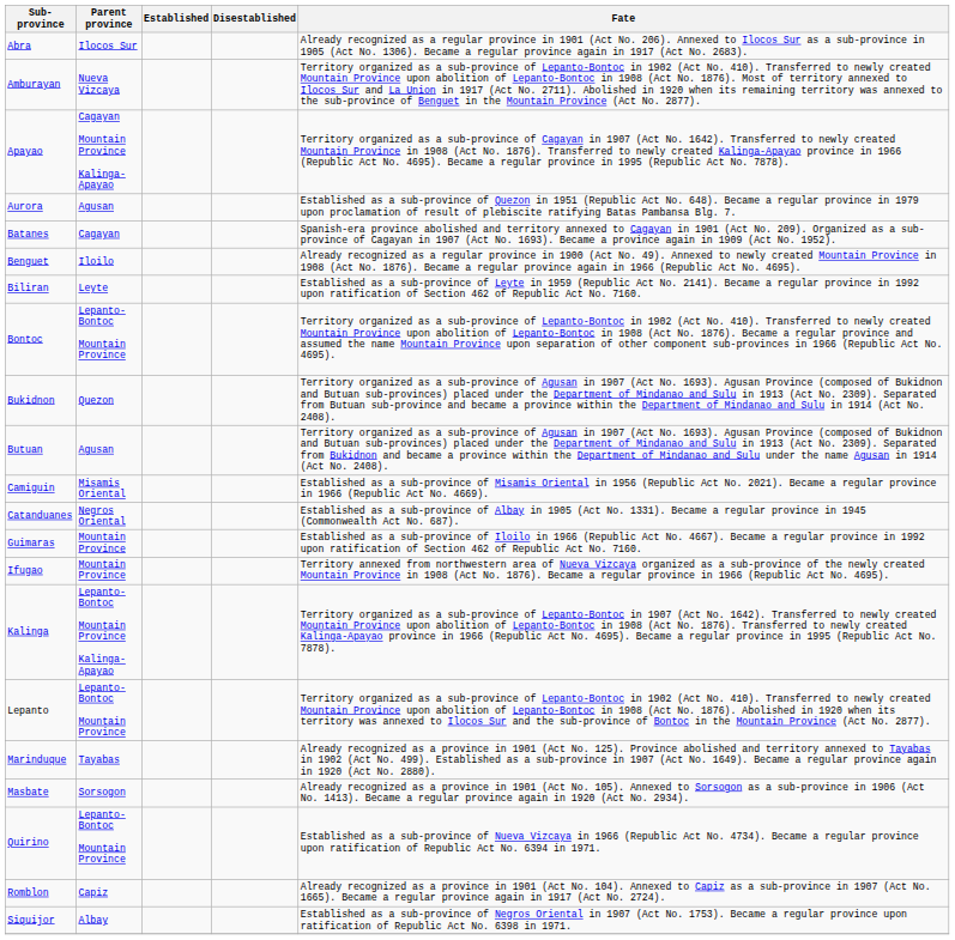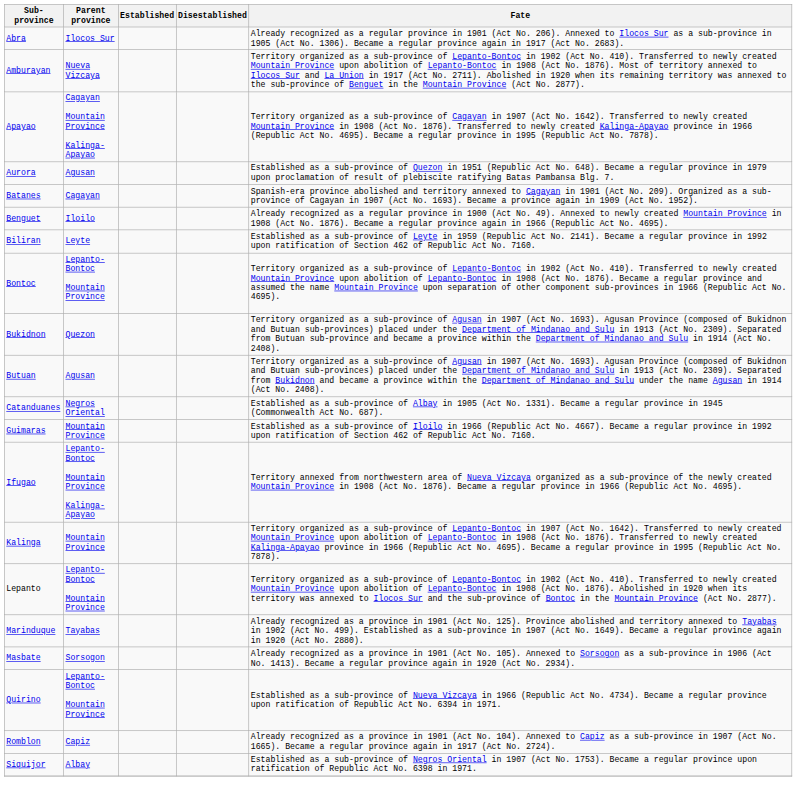 <table class="wikitable sortable plainrowheaders">
 <tr>
 <th>Sub-province</th>
 <th>Parent province</th>
 <th>Established</th>
 <th>Disestablished</th>
 <th>Fate</th>
 </tr>
 <tr>
 <td><a href='#'>Abra</a></td>
 <td><a href='#'>Ilocos Sur</a></td>
 <td></td>
 <td></td>
 <td>Already recognized as a regular province in 1901 (Act No. 206). Annexed to <a href='#'>Ilocos Sur</a> as a sub-province in 1905 (Act No. 1306). Became a regular province again in 1917 (Act No. 2683).</td>
 </tr>
 <tr>
 <td><a href='#'>Amburayan</a></td>
 <td><a href='#'>Nueva Vizcaya</a></td>
 <td></td>
 <td></td>
 <td>Territory organized as a sub-province of <a href='#'>Lepanto-Bontoc</a> in 1902 (Act No. 410). Transferred to newly created <a href='#'>Mountain Province</a> upon abolition of <a href='#'>Lepanto-Bontoc</a> in 1908 (Act No. 1876). Most of territory annexed to <a href='#'>Ilocos Sur</a> and <a href='#'>La Union</a> in 1917 (Act No. 2711). Abolished in 1920 when its remaining territory was annexed to the sub-province of <a href='#'>Benguet</a> in the <a href='#'>Mountain Province</a> (Act No. 2877).</td>
 </tr>
 <tr>
 <td><a href='#'>Apayao</a></td>
 <td><a href='#'>Cagayan</a><small><br></small><br><a href='#'>Mountain Province</a><br><small></small><br><a href='#'>Kalinga-Apayao</a><small><br></small></td>
 <td></td>
 <td></td>
 <td>Territory organized as a sub-province of <a href='#'>Cagayan</a> in 1907 (Act No. 1642). Transferred to newly created <a href='#'>Mountain Province</a> in 1908 (Act No. 1876). Transferred to newly created <a href='#'>Kalinga-Apayao</a> province in 1966 (Republic Act No. 4695). Became a regular province in 1995 (Republic Act No. 7878).</td>
 </tr>
 <tr>
 <td><a href='#'>Aurora</a></td>
 <td><a href='#'>Agusan</a></td>
 <td></td>
 <td></td>
 <td>Established as a sub-province of <a href='#'>Quezon</a> in 1951 (Republic Act No. 648). Became a regular province in 1979 upon proclamation of result of plebiscite ratifying Batas Pambansa Blg. 7.</td>
 </tr>
 <tr>
 <td><a href='#'>Batanes</a></td>
 <td><a href='#'>Cagayan</a></td>
 <td></td>
 <td></td>
 <td>Spanish-era province abolished and territory annexed to <a href='#'>Cagayan</a> in 1901 (Act No. 209). Organized as a sub-province of Cagayan in 1907 (Act No. 1693). Became a province again in 1909 (Act No. 1952).</td>
 </tr>
 <tr>
 <td><a href='#'>Benguet</a></td>
 <td><a href='#'>Iloilo</a></td>
 <td></td>
 <td></td>
 <td>Already recognized as a regular province in 1900 (Act No. 49). Annexed to newly created <a href='#'>Mountain Province</a> in 1908 (Act No. 1876). Became a regular province again in 1966 (Republic Act No. 4695).</td>
 </tr>
 <tr>
 <td><a href='#'>Biliran</a></td>
 <td><a href='#'>Leyte</a></td>
 <td></td>
 <td></td>
 <td>Established as a sub-province of <a href='#'>Leyte</a> in 1959 (Republic Act No. 2141). Became a regular province in 1992 upon ratification of Section 462 of Republic Act No. 7160.</td>
 </tr>
 <tr>
 <td><a href='#'>Bontoc</a></td>
 <td><a href='#'>Lepanto-Bontoc</a><small><br></small><br><a href='#'>Mountain Province</a><small><br></small><br></td>
 <td></td>
 <td></td>
 <td>Territory organized as a sub-province of <a href='#'>Lepanto-Bontoc</a> in 1902 (Act No. 410). Transferred to newly created <a href='#'>Mountain Province</a> upon abolition of <a href='#'>Lepanto-Bontoc</a> in 1908 (Act No. 1876). Became a regular province and assumed the name <a href='#'>Mountain Province</a> upon separation of other component sub-provinces in 1966 (Republic Act No. 4695).</td>
 </tr>
 <tr>
 <td><a href='#'>Bukidnon</a></td>
 <td><a href='#'>Quezon</a></td>
 <td></td>
 <td></td>
 <td>Territory organized as a sub-province of <a href='#'>Agusan</a> in 1907 (Act No. 1693). Agusan Province (composed of Bukidnon and Butuan sub-provinces) placed under the <a href='#'>Department of Mindanao and Sulu</a> in 1913 (Act No. 2309). Separated from Butuan sub-province and became a province within the <a href='#'>Department of Mindanao and Sulu</a> in 1914 (Act No. 2408).</td>
 </tr>
 <tr>
 <td><a href='#'>Butuan</a></td>
 <td><a href='#'>Agusan</a></td>
 <td></td>
 <td></td>
 <td>Territory organized as a sub-province of <a href='#'>Agusan</a> in 1907 (Act No. 1693). Agusan Province (composed of Bukidnon and Butuan sub-provinces) placed under the <a href='#'>Department of Mindanao and Sulu</a> in 1913 (Act No. 2309). Separated from <a href='#'>Bukidnon</a> and became a province within the <a href='#'>Department of Mindanao and Sulu</a> under the name <a href='#'>Agusan</a> in 1914 (Act No. 2408).</td>
 </tr>
 <tr>
-<td><a href='#'>Camiguin</a></td>
-<td><a href='#'>Misamis Oriental</a></td>
-<td></td>
-<td></td>
-<td>Established as a sub-province of <a href='#'>Misamis Oriental</a> in 1956 (Republic Act No. 2021). Became a regular province in 1966 (Republic Act No. 4669).</td>
-</tr>
-<tr>
 <td><a href='#'>Catanduanes</a></td>
 <td><a href='#'>Negros Oriental</a></td>
 <td></td>
 <td></td>
 <td>Established as a sub-province of <a href='#'>Albay</a> in 1905 (Act No. 1331). Became a regular province in 1945 (Commonwealth Act No. 687).</td>
 </tr>
 <tr>
 <td><a href='#'>Guimaras</a></td>
 <td><a href='#'>Mountain Province</a></td>
 <td></td>
 <td></td>
 <td>Established as a sub-province of <a href='#'>Iloilo</a> in 1966 (Republic Act No. 4667). Became a regular province in 1992 upon ratification of Section 462 of Republic Act No. 7160.</td>
 </tr>
 <tr>
 <td><a href='#'>Ifugao</a></td>
-<td><a href='#'>Mountain Province</a></td>
+<td><a href='#'>Lepanto-Bontoc</a><small><br></small><br><a href='#'>Mountain Province</a><br><small></small><br><a href='#'>Kalinga-Apayao</a><small><br></small></td>
 <td></td>
 <td></td>
 <td>Territory annexed from northwestern area of <a href='#'>Nueva Vizcaya</a> organized as a sub-province of the newly created <a href='#'>Mountain Province</a> in 1908 (Act No. 1876). Became a regular province in 1966 (Republic Act No. 4695).</td>
 </tr>
 <tr>
 <td><a href='#'>Kalinga</a></td>
-<td><a href='#'>Lepanto-Bontoc</a><small><br></small><br><a href='#'>Mountain Province</a><br><small></small><br><a href='#'>Kalinga-Apayao</a><small><br></small></td>
+<td><a href='#'>Mountain Province</a></td>
 <td></td>
 <td></td>
 <td>Territory organized as a sub-province of <a href='#'>Lepanto-Bontoc</a> in 1907 (Act No. 1642). Transferred to newly created <a href='#'>Mountain Province</a> upon abolition of <a href='#'>Lepanto-Bontoc</a> in 1908 (Act No. 1876). Transferred to newly created <a href='#'>Kalinga-Apayao</a> province in 1966 (Republic Act No. 4695). Became a regular province in 1995 (Republic Act No. 7878).</td>
 </tr>
 <tr>
 <td>Lepanto</td>
 <td><a href='#'>Lepanto-Bontoc</a><small><br></small><br><a href='#'>Mountain Province</a><br><small></small></td>
 <td></td>
 <td></td>
 <td>Territory organized as a sub-province of <a href='#'>Lepanto-Bontoc</a> in 1902 (Act No. 410). Transferred to newly created <a href='#'>Mountain Province</a> upon abolition of <a href='#'>Lepanto-Bontoc</a> in 1908 (Act No. 1876). Abolished in 1920 when its territory was annexed to <a href='#'>Ilocos Sur</a> and the sub-province of <a href='#'>Bontoc</a> in the <a href='#'>Mountain Province</a> (Act No. 2877).</td>
 </tr>
 <tr>
 <td><a href='#'>Marinduque</a></td>
 <td><a href='#'>Tayabas</a></td>
 <td></td>
 <td></td>
 <td>Already recognized as a province in 1901 (Act No. 125). Province abolished and territory annexed to <a href='#'>Tayabas</a> in 1902 (Act No. 499). Established as a sub-province in 1907 (Act No. 1649). Became a regular province again in 1920 (Act No. 2880).</td>
 </tr>
 <tr>
 <td><a href='#'>Masbate</a></td>
 <td><a href='#'>Sorsogon</a></td>
 <td></td>
 <td></td>
 <td>Already recognized as a province in 1901 (Act No. 105). Annexed to <a href='#'>Sorsogon</a> as a sub-province in 1906 (Act No. 1413). Became a regular province again in 1920 (Act No. 2934).</td>
 </tr>
 <tr>
 <td><a href='#'>Quirino</a></td>
 <td><a href='#'>Lepanto-Bontoc</a><small><br></small><br><a href='#'>Mountain Province</a><small><br></small><br></td>
 <td></td>
 <td></td>
 <td>Established as a sub-province of <a href='#'>Nueva Vizcaya</a> in 1966 (Republic Act No. 4734). Became a regular province upon ratification of Republic Act No. 6394 in 1971.</td>
 </tr>
 <tr>
 <td><a href='#'>Romblon</a></td>
 <td><a href='#'>Capiz</a></td>
 <td></td>
 <td></td>
 <td>Already recognized as a province in 1901 (Act No. 104). Annexed to <a href='#'>Capiz</a> as a sub-province in 1907 (Act No. 1665). Became a regular province again in 1917 (Act No. 2724).</td>
 </tr>
 <tr>
 <td><a href='#'>Siquijor</a></td>
 <td><a href='#'>Albay</a></td>
 <td></td>
 <td></td>
 <td>Established as a sub-province of <a href='#'>Negros Oriental</a> in 1907 (Act No. 1753). Became a regular province upon ratification of Republic Act No. 6398 in 1971.</td>
 </tr>
 <tr>
 </tr>
 </table>
